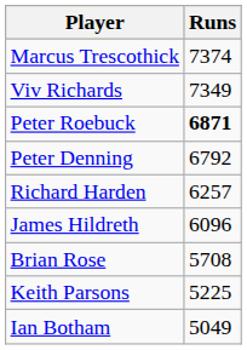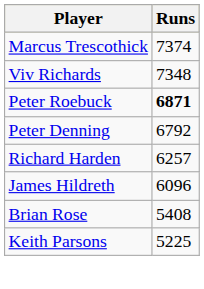 <table class="wikitable">
 <tr style="background:#bdb76b;">
 <th>Player</th>
 <th>Runs</th>
 </tr>
 <tr>
 <td><a href='#'>Marcus Trescothick</a></td>
 <td>7374</td>
 </tr>
 <tr>
 <td><a href='#'>Viv Richards</a></td>
-<td>7349</td>
+<td>7348</td>
 </tr>
 <tr>
 <td><a href='#'>Peter Roebuck</a></td>
 <td><strong>6871</strong></td>
 </tr>
 <tr>
 <td><a href='#'>Peter Denning</a></td>
 <td>6792</td>
 </tr>
 <tr>
 <td><a href='#'>Richard Harden</a></td>
 <td>6257</td>
 </tr>
 <tr>
 <td><a href='#'>James Hildreth</a></td>
 <td>6096</td>
 </tr>
 <tr>
 <td><a href='#'>Brian Rose</a></td>
-<td>5708</td>
+<td>5408</td>
 </tr>
 <tr>
 <td><a href='#'>Keith Parsons</a></td>
 <td>5225</td>
 </tr>
-<tr>
-<td><a href='#'>Ian Botham</a></td>
-<td>5049</td>
-</tr>
 </table>
